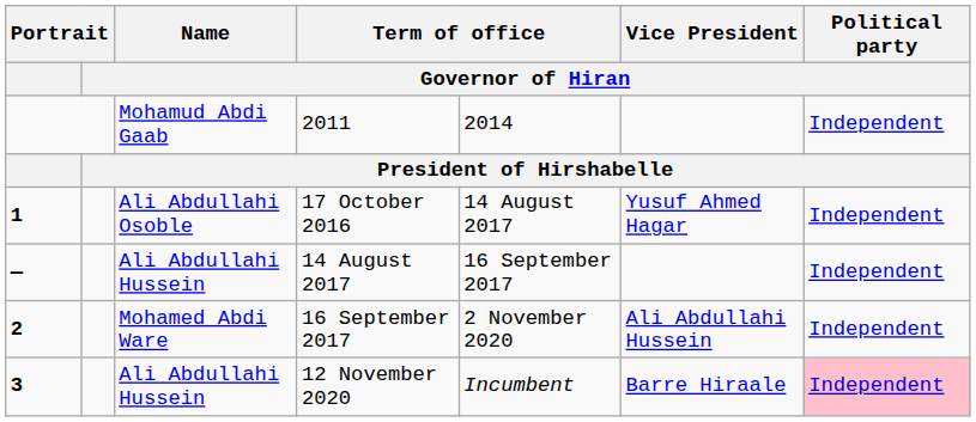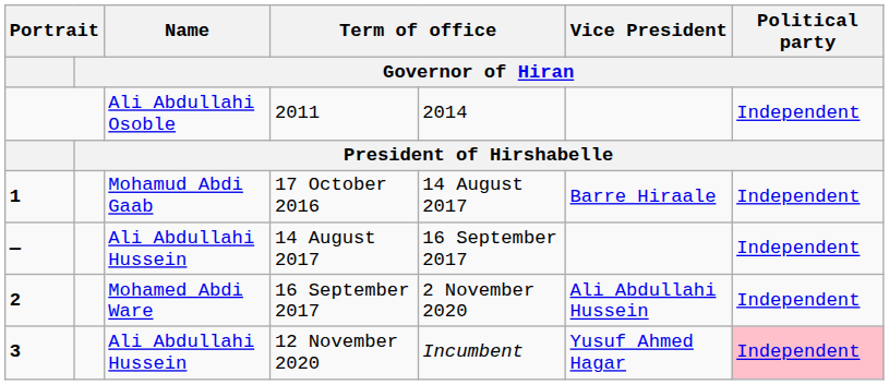 <table class="wikitable">
 <tr>
 <th colspan="2">Portrait</th>
 <th>Name</th>
 <th colspan="2">Term of office</th>
 <th>Vice President</th>
 <th>Political party</th>
 </tr>
 <tr>
 <th></th>
 <th colspan="6">Governor of <a href='#'>Hiran</a></th>
 </tr>
 <tr>
 <td colspan="2"></td>
-<td><a href='#'>Mohamud Abdi Gaab</a></td>
+<td><a href='#'>Ali Abdullahi Osoble</a></td>
 <td>2011</td>
 <td>2014</td>
 <td></td>
 <td><a href='#'>Independent</a></td>
 </tr>
 <tr>
 <th></th>
 <th colspan="6">President of Hirshabelle</th>
 </tr>
 <tr>
 <td><strong>1</strong></td>
 <td></td>
-<td><a href='#'>Ali Abdullahi Osoble</a></td>
+<td><a href='#'>Mohamud Abdi Gaab</a></td>
 <td>17 October 2016</td>
 <td>14 August 2017</td>
-<td><a href='#'>Yusuf Ahmed Hagar</a></td>
+<td><a href='#'>Barre Hiraale</a></td>
 <td><a href='#'>Independent</a></td>
 </tr>
 <tr>
 <td><strong>—</strong></td>
 <td></td>
 <td><a href='#'>Ali Abdullahi Hussein</a><br></td>
 <td>14 August 2017</td>
 <td>16 September 2017</td>
 <td></td>
 <td><a href='#'>Independent</a></td>
 </tr>
 <tr>
 <td><strong>2</strong></td>
 <td></td>
 <td><a href='#'>Mohamed Abdi Ware</a></td>
 <td>16 September 2017</td>
 <td>2 November 2020</td>
 <td><a href='#'>Ali Abdullahi Hussein</a></td>
 <td><a href='#'>Independent</a></td>
 </tr>
 <tr>
 <td><strong>3</strong></td>
 <td></td>
 <td><a href='#'>Ali Abdullahi Hussein</a></td>
 <td>12 November 2020</td>
 <td><em>Incumbent</em></td>
-<td><a href='#'>Barre Hiraale</a></td>
+<td><a href='#'>Yusuf Ahmed Hagar</a></td>
 <td style="background: pink;"><a href='#'>Independent</a></td>
 </tr>
 </table>
